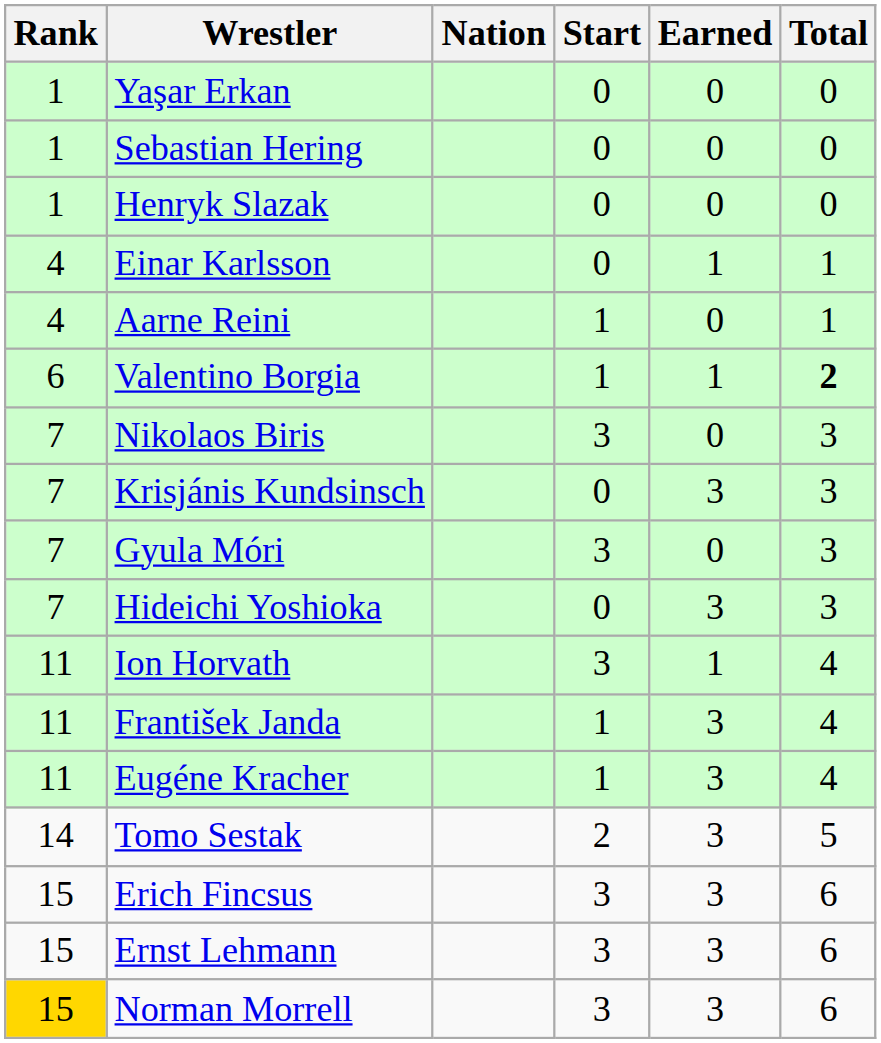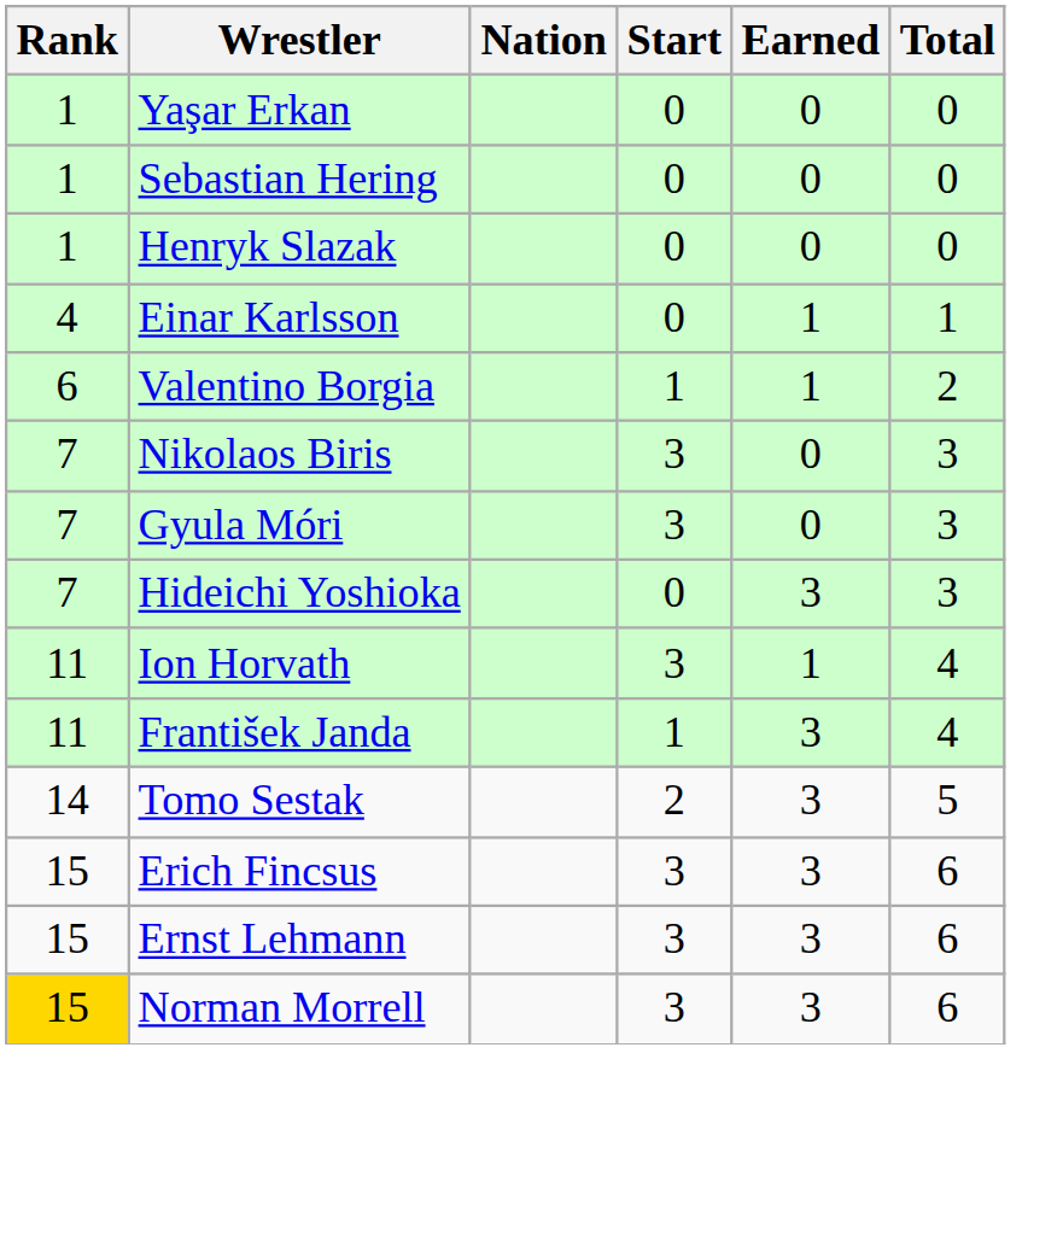 <table class="wikitable sortable" style="text-align:center;">
 <tr>
 <th>Rank</th>
 <th>Wrestler</th>
 <th>Nation</th>
 <th>Start</th>
 <th>Earned</th>
 <th>Total</th>
 </tr>
 <tr style="background:#cfc;">
 <td>1</td>
 <td align=left><a href='#'>Yaşar Erkan</a></td>
 <td align=left></td>
 <td>0</td>
 <td>0</td>
 <td>0</td>
 </tr>
 <tr style="background:#cfc;">
 <td>1</td>
 <td align=left><a href='#'>Sebastian Hering</a></td>
 <td align=left></td>
 <td>0</td>
 <td>0</td>
 <td>0</td>
 </tr>
 <tr style="background:#cfc;">
 <td>1</td>
 <td align=left><a href='#'>Henryk Slazak</a></td>
 <td align=left></td>
 <td>0</td>
 <td>0</td>
 <td>0</td>
 </tr>
 <tr style="background:#cfc;">
 <td>4</td>
 <td align=left><a href='#'>Einar Karlsson</a></td>
 <td align=left></td>
 <td>0</td>
 <td>1</td>
 <td>1</td>
 </tr>
 <tr style="background:#cfc;">
-<td>4</td>
-<td align=left><a href='#'>Aarne Reini</a></td>
-<td align=left></td>
-<td>1</td>
-<td>0</td>
-<td>1</td>
-</tr>
-<tr style="background:#cfc;">
 <td>6</td>
 <td align=left><a href='#'>Valentino Borgia</a></td>
 <td align=left></td>
 <td>1</td>
 <td>1</td>
-<td><strong>2</strong></td>
+<td>2</td>
 </tr>
 <tr style="background:#cfc;">
 <td>7</td>
 <td align=left><a href='#'>Nikolaos Biris</a></td>
 <td align=left></td>
 <td>3</td>
 <td>0</td>
-<td>3</td>
-</tr>
-<tr style="background:#cfc;">
-<td>7</td>
-<td align=left><a href='#'>Krisjánis Kundsinsch</a></td>
-<td align=left></td>
-<td>0</td>
-<td>3</td>
 <td>3</td>
 </tr>
 <tr style="background:#cfc;">
 <td>7</td>
 <td align=left><a href='#'>Gyula Móri</a></td>
 <td align=left></td>
 <td>3</td>
 <td>0</td>
 <td>3</td>
 </tr>
 <tr style="background:#cfc;">
 <td>7</td>
 <td align=left><a href='#'>Hideichi Yoshioka</a></td>
 <td align=left></td>
 <td>0</td>
 <td>3</td>
 <td>3</td>
 </tr>
 <tr style="background:#cfc;">
 <td>11</td>
 <td align=left><a href='#'>Ion Horvath</a></td>
 <td align=left></td>
 <td>3</td>
 <td>1</td>
 <td>4</td>
 </tr>
 <tr style="background:#cfc;">
 <td>11</td>
 <td align=left><a href='#'>František Janda</a></td>
-<td align=left></td>
-<td>1</td>
-<td>3</td>
-<td>4</td>
-</tr>
-<tr style="background:#cfc;">
-<td>11</td>
-<td align=left><a href='#'>Eugéne Kracher</a></td>
 <td align=left></td>
 <td>1</td>
 <td>3</td>
 <td>4</td>
 </tr>
 <tr>
 <td>14</td>
 <td align=left><a href='#'>Tomo Sestak</a></td>
 <td align=left></td>
 <td>2</td>
 <td>3</td>
 <td>5</td>
 </tr>
 <tr>
 <td>15</td>
 <td align=left><a href='#'>Erich Fincsus</a></td>
 <td align=left></td>
 <td>3</td>
 <td>3</td>
 <td>6</td>
 </tr>
 <tr>
 <td>15</td>
 <td align=left><a href='#'>Ernst Lehmann</a></td>
 <td align=left></td>
 <td>3</td>
 <td>3</td>
 <td>6</td>
 </tr>
 <tr>
 <td style="background: gold;">15</td>
 <td align=left><a href='#'>Norman Morrell</a></td>
 <td align=left></td>
 <td>3</td>
 <td>3</td>
 <td>6</td>
 </tr>
 </table>
